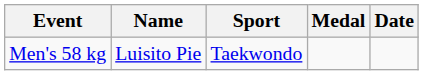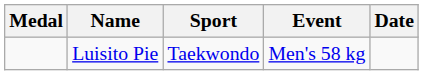 <table class="wikitable sortable" style="font-size: 95%">
 <tr>
-<th>Event</th>
+<th>Medal</th>
 <th>Name</th>
 <th>Sport</th>
-<th>Medal</th>
+<th>Event</th>
 <th>Date</th>
 </tr>
 <tr>
-<td><a href='#'>Men's 58 kg</a></td>
+<td></td>
 <td><a href='#'>Luisito Pie</a></td>
 <td><a href='#'>Taekwondo</a></td>
-<td></td>
+<td><a href='#'>Men's 58 kg</a></td>
 <td></td>
 </tr>
 </table>
